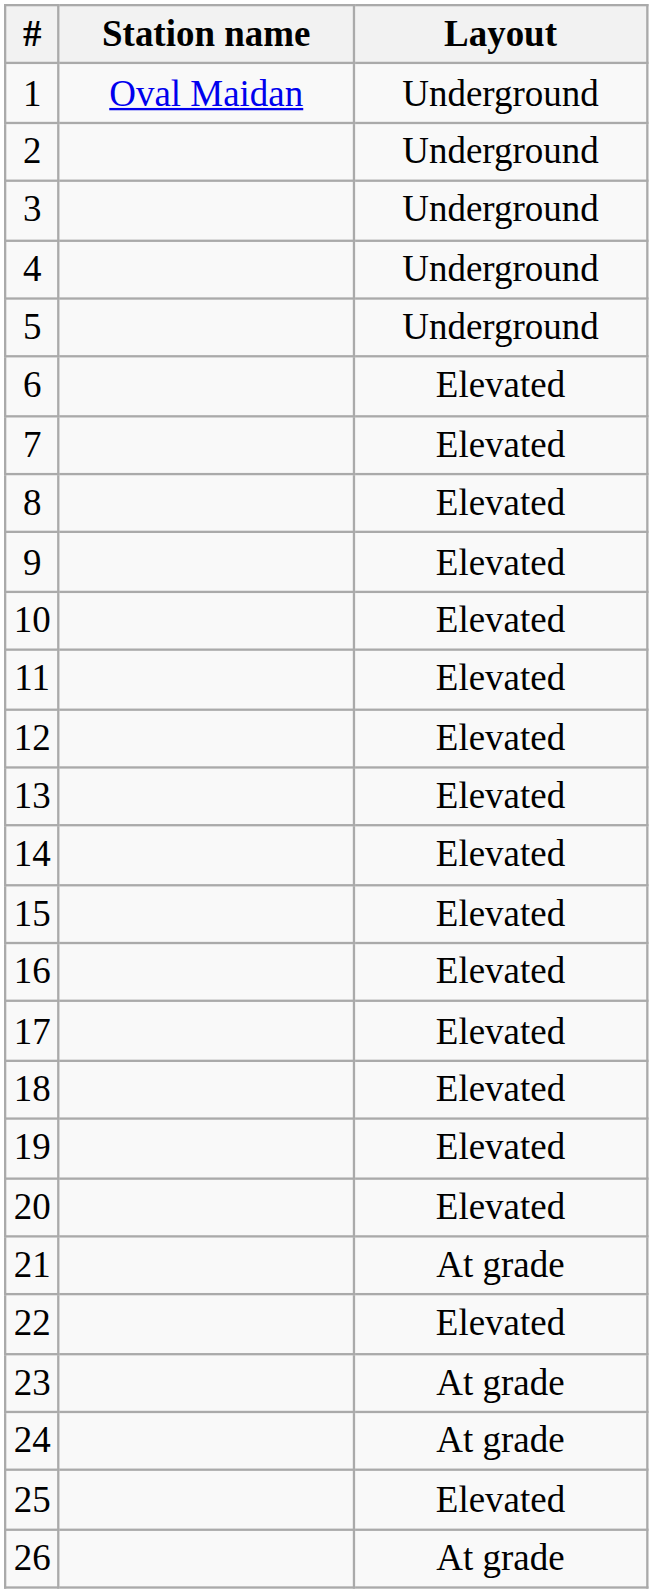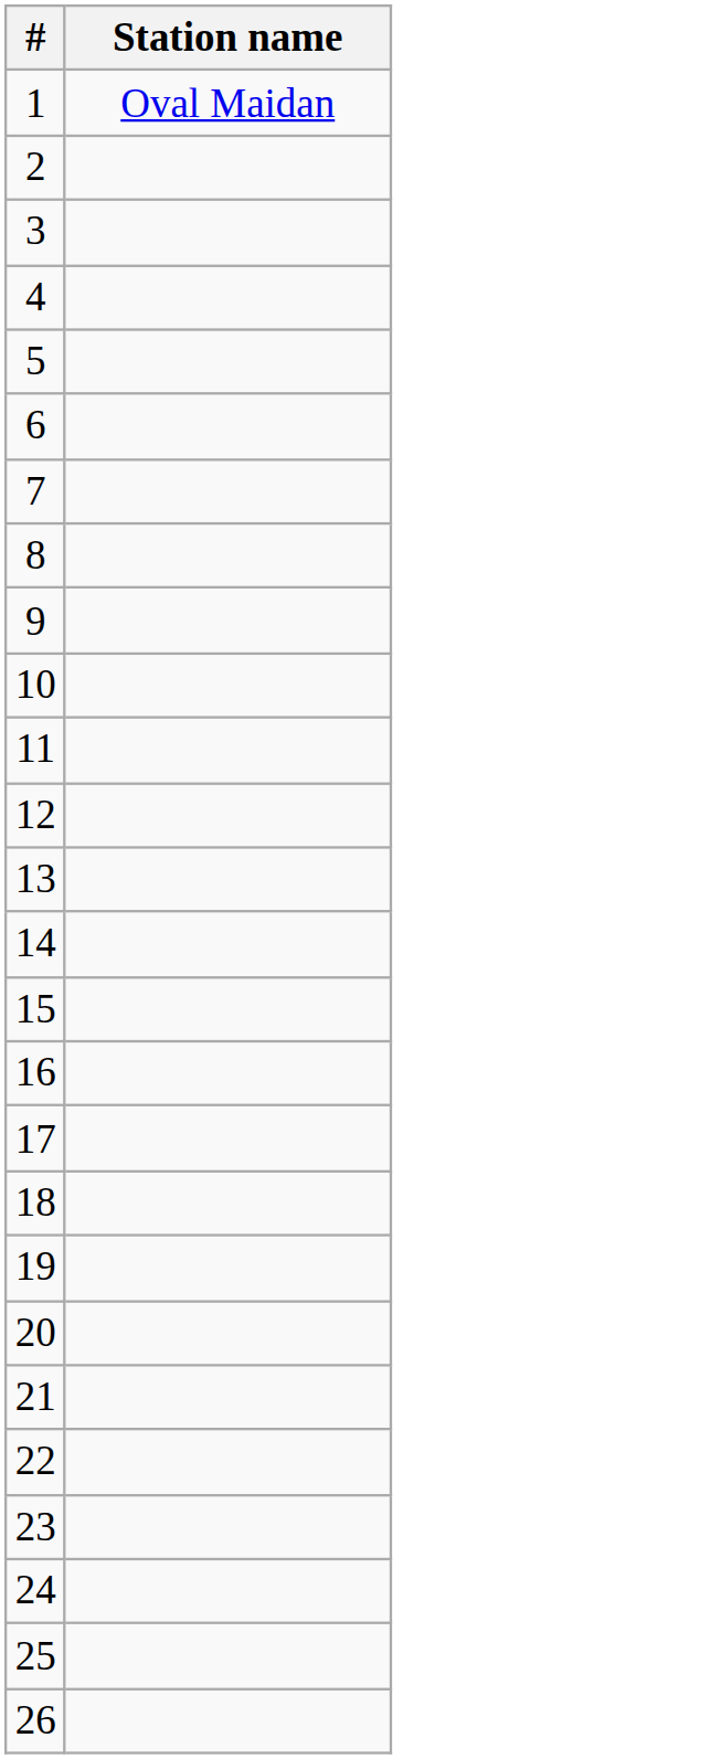 <table class="wikitable"  style="text-align:center;">
 <tr>
 <th style="width:10px;">#</th>
 <th style="width:120px;">Station name</th>
-<th style="width:120px;">Layout</th>
 </tr>
 <tr>
 <td>1</td>
 <td><a href='#'>Oval Maidan</a></td>
-<td>Underground</td>
 </tr>
 <tr>
 <td>2</td>
 <td></td>
-<td>Underground</td>
 </tr>
 <tr>
 <td>3</td>
 <td></td>
-<td>Underground</td>
 </tr>
 <tr>
 <td>4</td>
 <td></td>
-<td>Underground</td>
 </tr>
 <tr>
 <td>5</td>
 <td></td>
-<td>Underground</td>
 </tr>
 <tr>
 <td>6</td>
 <td></td>
-<td>Elevated</td>
 </tr>
 <tr>
 <td>7</td>
 <td></td>
-<td>Elevated</td>
 </tr>
 <tr>
 <td>8</td>
 <td></td>
-<td>Elevated</td>
 </tr>
 <tr>
 <td>9</td>
 <td></td>
-<td>Elevated</td>
 </tr>
 <tr>
 <td>10</td>
 <td></td>
-<td>Elevated</td>
 </tr>
 <tr>
 <td>11</td>
 <td></td>
-<td>Elevated</td>
 </tr>
 <tr>
 <td>12</td>
 <td></td>
-<td>Elevated</td>
 </tr>
 <tr>
 <td>13</td>
 <td></td>
-<td>Elevated</td>
 </tr>
 <tr>
 <td>14</td>
 <td></td>
-<td>Elevated</td>
 </tr>
 <tr>
 <td>15</td>
 <td></td>
-<td>Elevated</td>
 </tr>
 <tr>
 <td>16</td>
 <td></td>
-<td>Elevated</td>
 </tr>
 <tr>
 <td>17</td>
 <td></td>
-<td>Elevated</td>
 </tr>
 <tr>
 <td>18</td>
 <td></td>
-<td>Elevated</td>
 </tr>
 <tr>
 <td>19</td>
 <td></td>
-<td>Elevated</td>
 </tr>
 <tr>
 <td>20</td>
 <td></td>
-<td>Elevated</td>
 </tr>
 <tr>
 <td>21</td>
 <td></td>
-<td>At grade</td>
 </tr>
 <tr>
 <td>22</td>
 <td></td>
-<td>Elevated</td>
 </tr>
 <tr>
 <td>23</td>
 <td></td>
-<td>At grade</td>
 </tr>
 <tr>
 <td>24</td>
 <td></td>
-<td>At grade</td>
 </tr>
 <tr>
 <td>25</td>
 <td></td>
-<td>Elevated</td>
 </tr>
 <tr>
 <td>26</td>
 <td></td>
-<td>At grade</td>
 </tr>
 </table>
